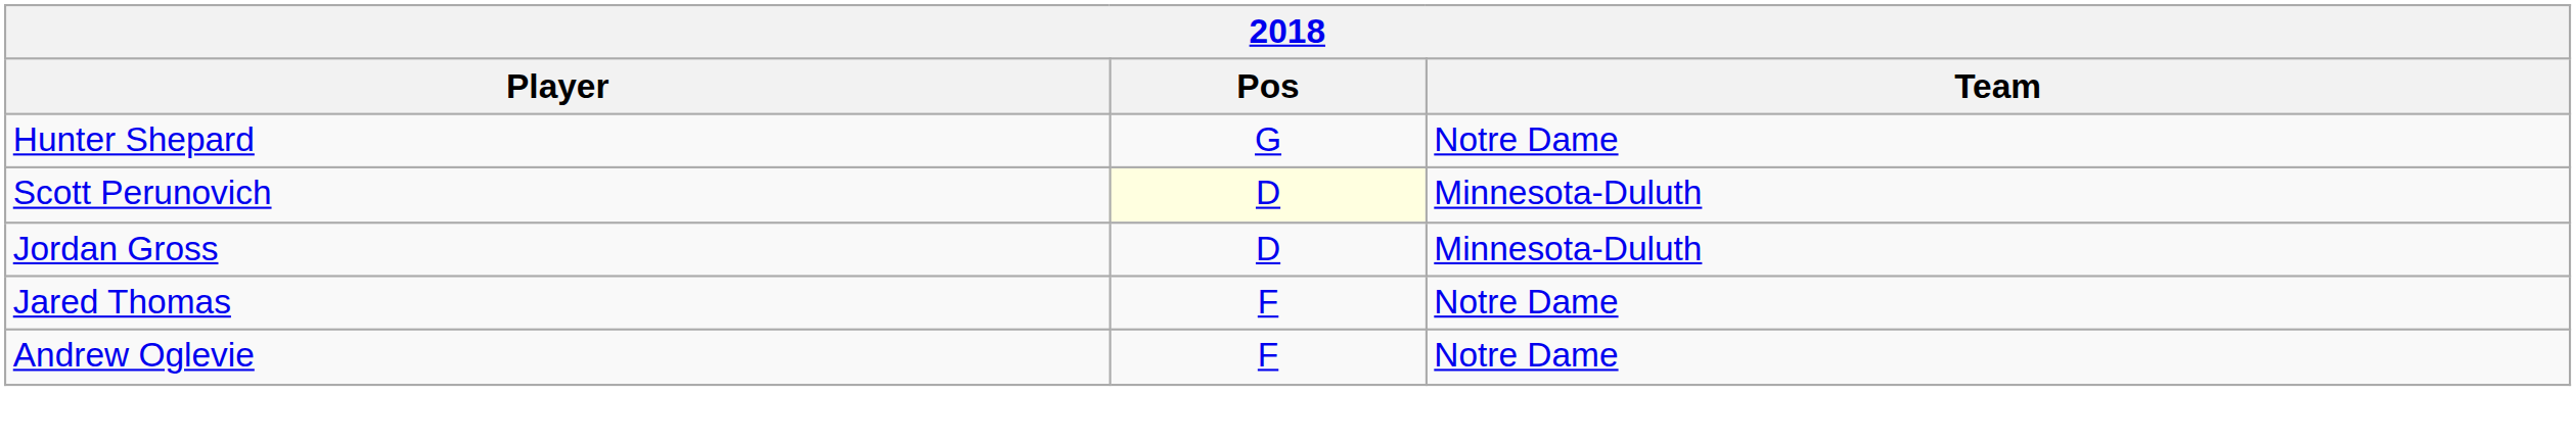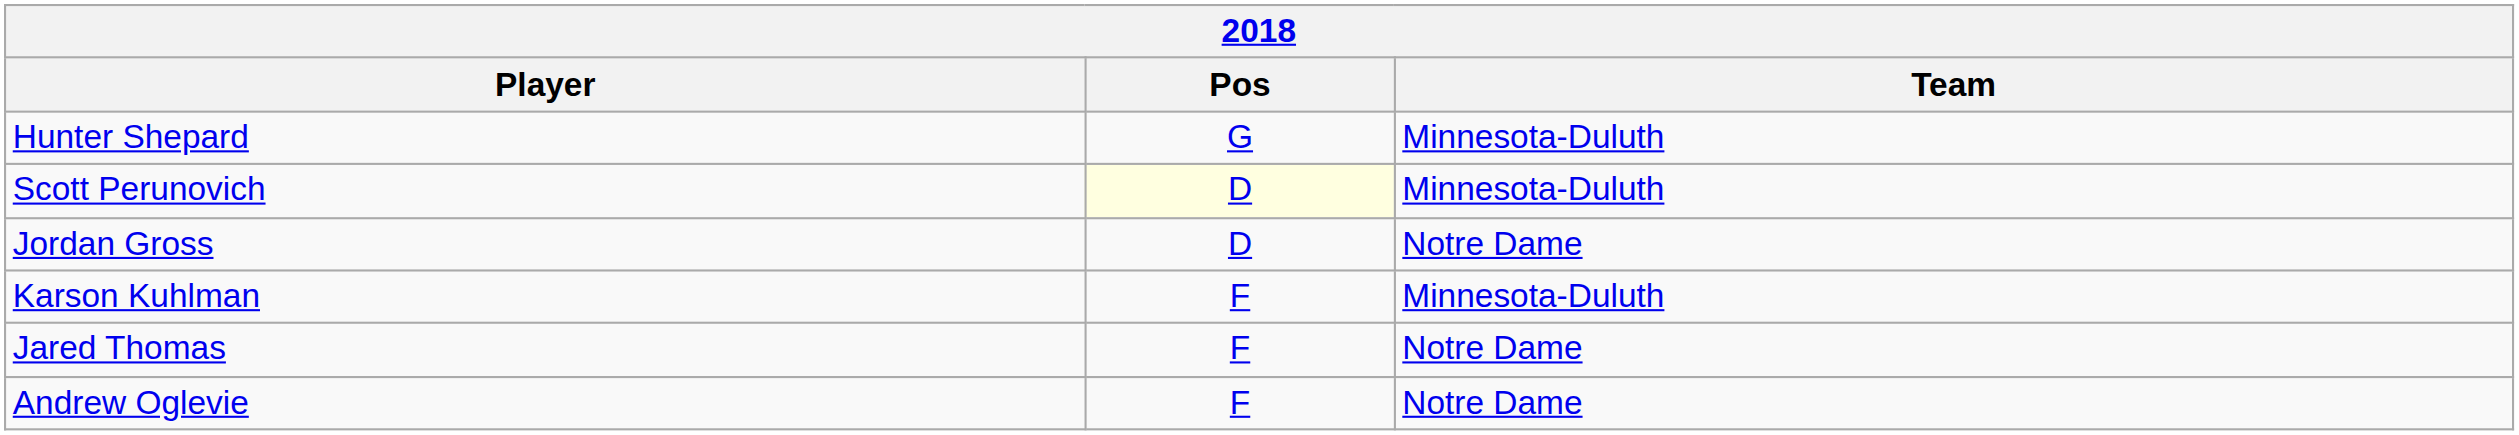 <table class="wikitable" width=95%>
 <tr>
 <th colspan=3><a href='#'>2018</a></th>
 </tr>
 <tr>
 <th>Player</th>
 <th>Pos</th>
 <th>Team</th>
 </tr>
 <tr>
 <td><a href='#'>Hunter Shepard</a></td>
 <td style="text-align:center;"><a href='#'>G</a></td>
-<td><a href='#'>Notre Dame</a></td>
+<td><a href='#'>Minnesota-Duluth</a></td>
 </tr>
 <tr>
 <td><a href='#'>Scott Perunovich</a></td>
 <td style="background: lightyellow; text-align:center;"><a href='#'>D</a></td>
 <td><a href='#'>Minnesota-Duluth</a></td>
 </tr>
 <tr>
 <td><a href='#'>Jordan Gross</a></td>
 <td style="text-align:center;"><a href='#'>D</a></td>
+<td><a href='#'>Notre Dame</a></td>
+</tr>
+<tr>
+<td><a href='#'>Karson Kuhlman</a></td>
+<td style="text-align:center;"><a href='#'>F</a></td>
 <td><a href='#'>Minnesota-Duluth</a></td>
 </tr>
 <tr>
 <td><a href='#'>Jared Thomas</a></td>
 <td style="text-align:center;"><a href='#'>F</a></td>
 <td><a href='#'>Notre Dame</a></td>
 </tr>
 <tr>
 <td><a href='#'>Andrew Oglevie</a></td>
 <td style="text-align:center;"><a href='#'>F</a></td>
 <td><a href='#'>Notre Dame</a></td>
 </tr>
 </table>
